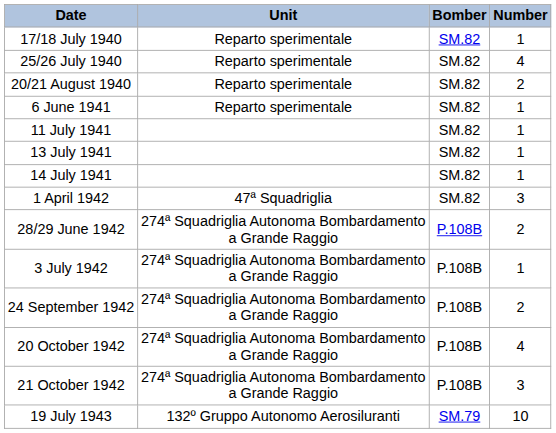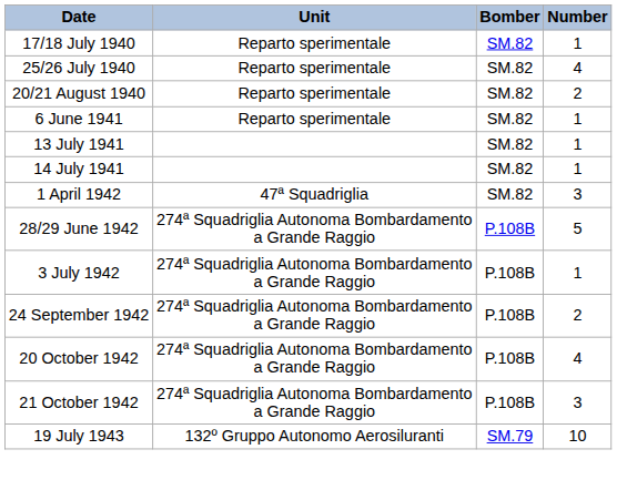 <table class="wikitable" style="margin: 1em 0em 0em 0em; text-align: center; background: #FFFFFF;">
 <tr style="background:#b0c4de; font-weight: bold;">
 <td>Date</td>
 <td>Unit</td>
 <td>Bomber</td>
 <td>Number</td>
 </tr>
 <tr>
 <td>17/18 July 1940</td>
 <td>Reparto sperimentale</td>
 <td><a href='#'>SM.82</a></td>
 <td>1</td>
 </tr>
 <tr>
 <td>25/26 July 1940</td>
 <td>Reparto sperimentale</td>
 <td>SM.82</td>
 <td>4</td>
 </tr>
 <tr>
 <td>20/21 August 1940</td>
 <td>Reparto sperimentale</td>
 <td>SM.82</td>
 <td>2</td>
 </tr>
 <tr>
 <td>6 June 1941</td>
 <td>Reparto sperimentale</td>
 <td>SM.82</td>
 <td>1</td>
 </tr>
 <tr>
-<td>11 July 1941</td>
-<td></td>
-<td>SM.82</td>
-<td>1</td>
-</tr>
-<tr>
 <td>13 July 1941</td>
 <td></td>
 <td>SM.82</td>
 <td>1</td>
 </tr>
 <tr>
 <td>14 July 1941</td>
 <td></td>
 <td>SM.82</td>
 <td>1</td>
 </tr>
 <tr>
 <td>1 April 1942</td>
 <td>47ª Squadriglia</td>
 <td>SM.82</td>
 <td>3</td>
 </tr>
 <tr>
 <td>28/29 June 1942</td>
 <td>274ª Squadriglia Autonoma Bombardamento<br>a Grande Raggio</td>
 <td><a href='#'>P.108B</a></td>
-<td>2</td>
+<td>5</td>
 </tr>
 <tr>
 <td>3 July 1942</td>
 <td>274ª Squadriglia Autonoma Bombardamento<br>a Grande Raggio</td>
 <td>P.108B</td>
 <td>1</td>
 </tr>
 <tr>
 <td>24 September 1942</td>
 <td>274ª Squadriglia Autonoma Bombardamento<br>a Grande Raggio</td>
 <td>P.108B</td>
 <td>2</td>
 </tr>
 <tr>
 <td>20 October 1942</td>
 <td>274ª Squadriglia Autonoma Bombardamento<br>a Grande Raggio</td>
 <td>P.108B</td>
 <td>4</td>
 </tr>
 <tr>
 <td>21 October 1942</td>
 <td>274ª Squadriglia Autonoma Bombardamento<br>a Grande Raggio</td>
 <td>P.108B</td>
 <td>3</td>
 </tr>
 <tr>
 <td>19 July 1943</td>
 <td>132º Gruppo Autonomo Aerosiluranti</td>
 <td><a href='#'>SM.79</a></td>
 <td>10</td>
 </tr>
 </table>
